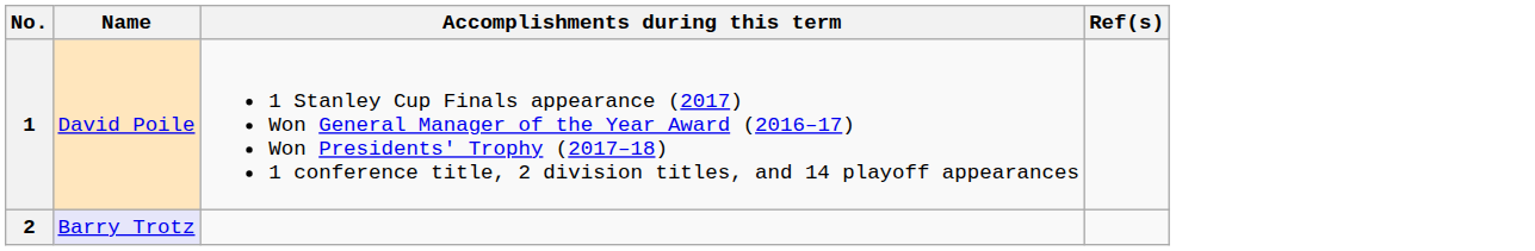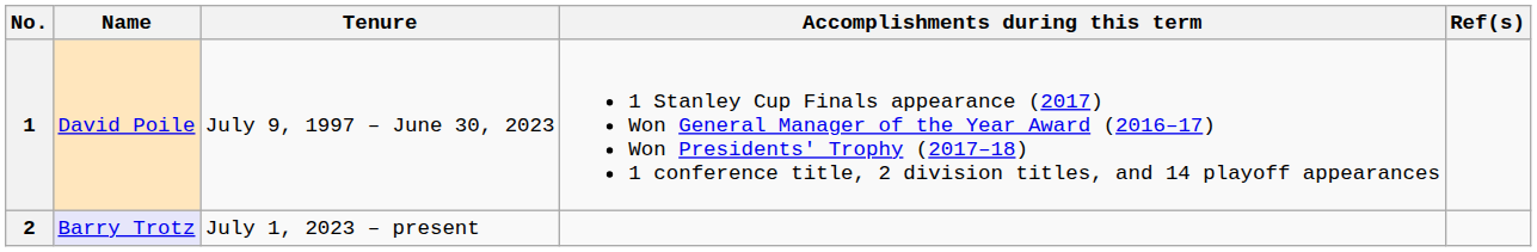 <table class="wikitable">
 <tr>
 <th scope="col">No.</th>
 <th scope="col">Name</th>
+<th scope="col">Tenure</th>
 <th scope="col">Accomplishments during this term</th>
 <th scope="col">Ref(s)</th>
 </tr>
 <tr>
 <th scope="row">1</th>
 <td style="background: #FFE6BD"><a href='#'>David Poile</a></td>
+<td>July 9, 1997 – June 30, 2023</td>
 <td><br><ul><li>1 Stanley Cup Finals appearance (<a href='#'>2017</a>)</li><li>Won <a href='#'>General Manager of the Year Award</a> (<a href='#'>2016–17</a>)</li><li>Won <a href='#'>Presidents' Trophy</a> (<a href='#'>2017–18</a>)</li><li>1 conference title, 2 division titles, and 14 playoff appearances</li></ul></td>
 <td></td>
 </tr>
 <tr>
 <th scope="row">2</th>
 <td style="background: lavender;"><a href='#'>Barry Trotz</a></td>
+<td>July 1, 2023 – present</td>
 <td></td>
 <td></td>
 </tr>
 </table>
